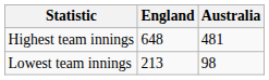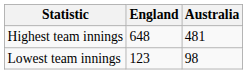 <table class="wikitable">
 <tr>
 <th>Statistic</th>
 <th>England</th>
 <th>Australia</th>
 </tr>
 <tr>
 <td>Highest team innings</td>
 <td>648</td>
 <td>481</td>
 </tr>
 <tr>
 <td>Lowest team innings</td>
-<td>213</td>
+<td>123</td>
 <td>98</td>
 </tr>
 </table>
